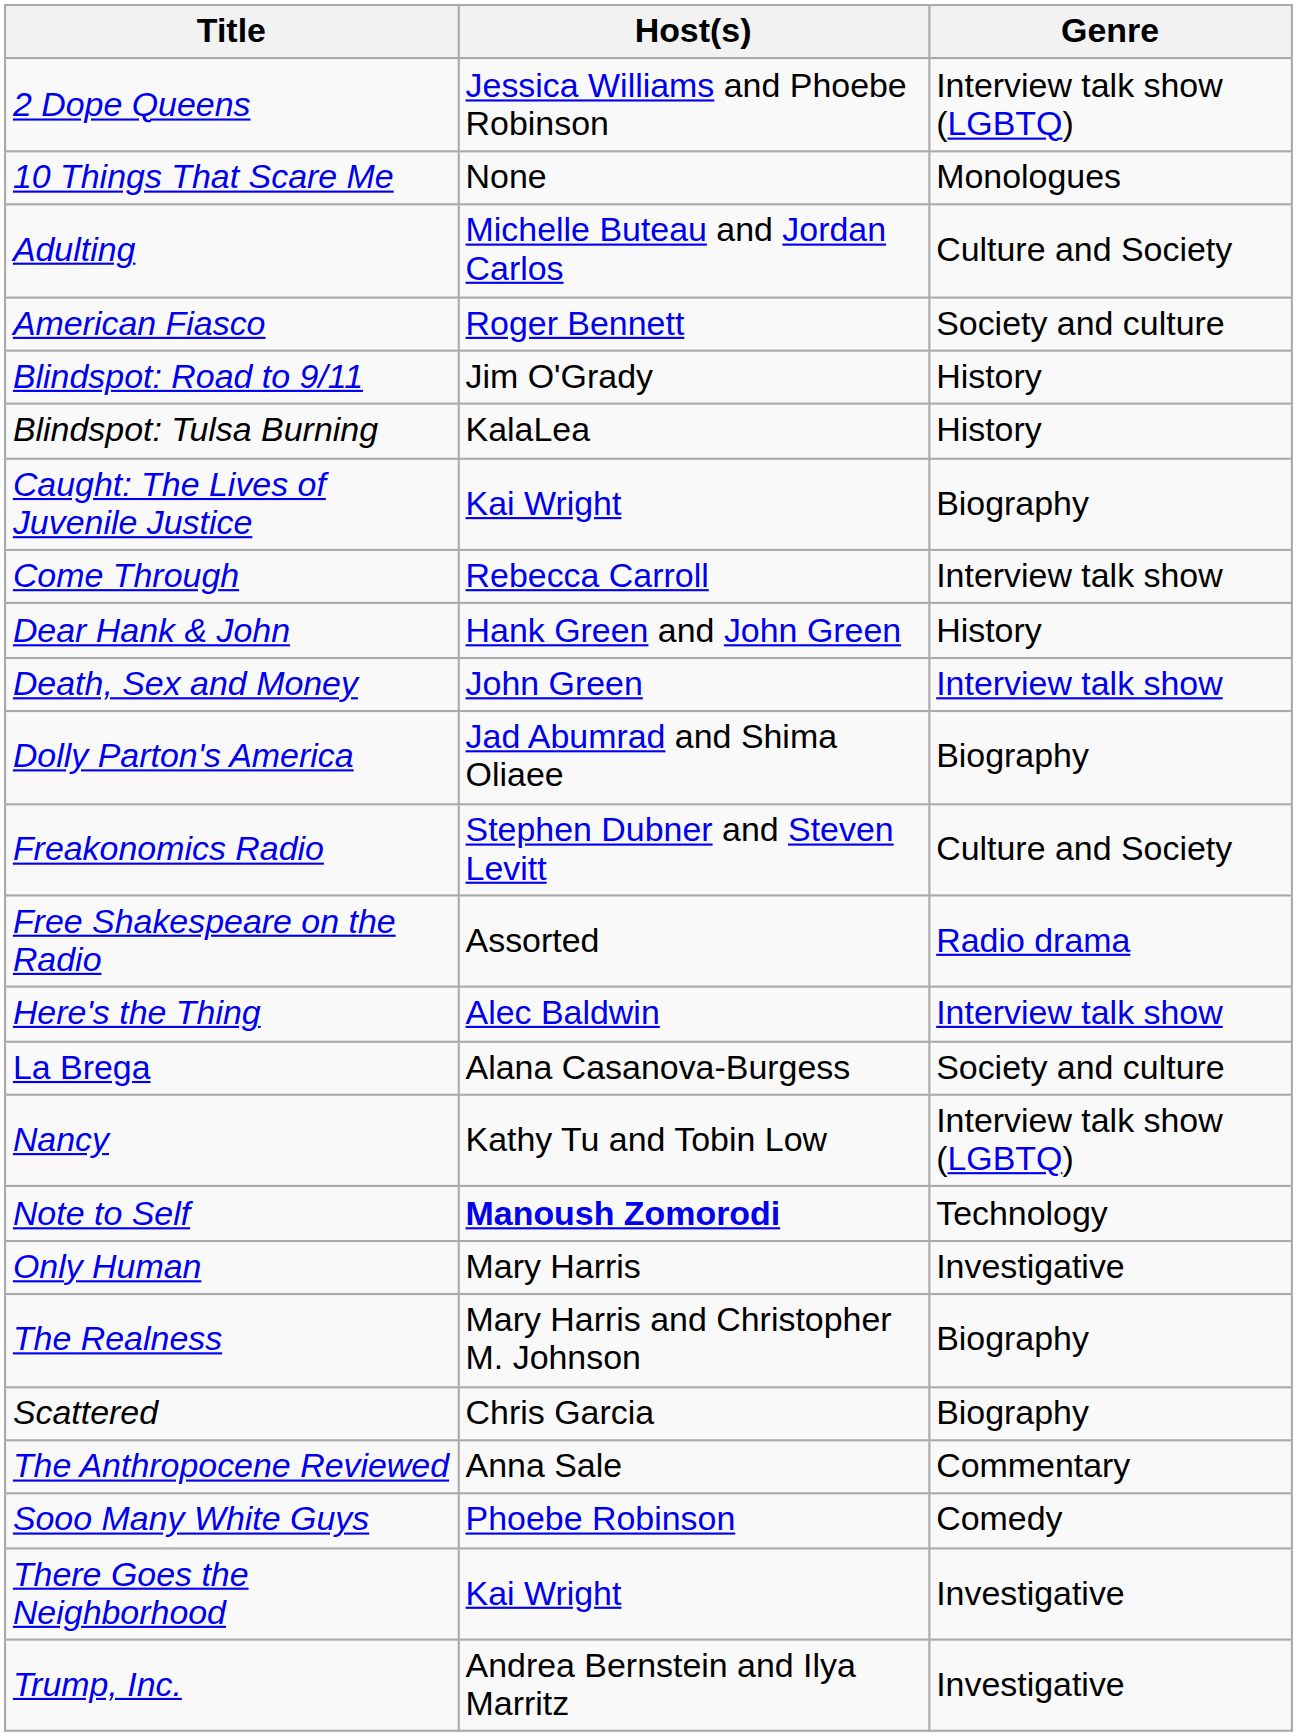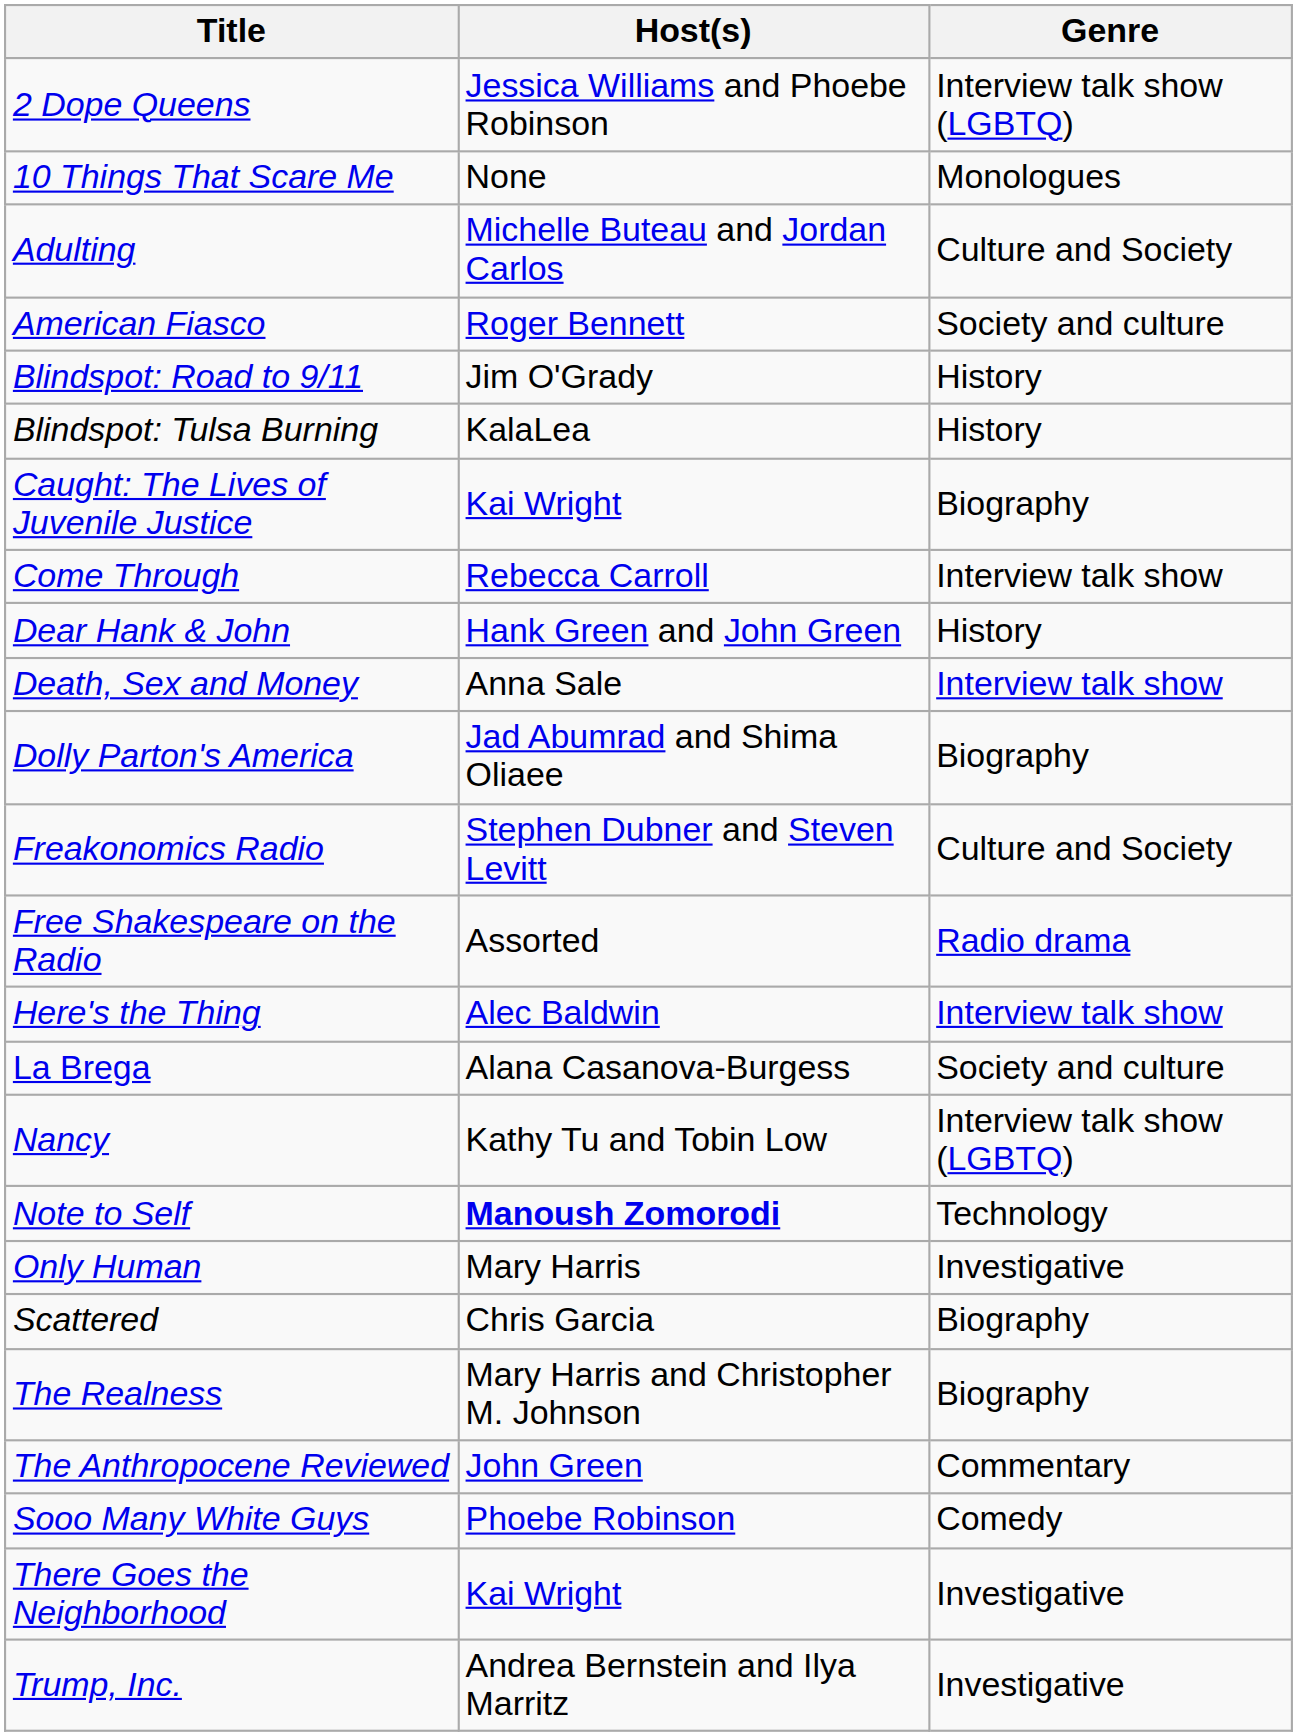 <table class="wikitable sortable">
 <tr>
 <th>Title</th>
 <th>Host(s)</th>
 <th>Genre</th>
 </tr>
 <tr>
 <td><em><a href='#'>2 Dope Queens</a></em></td>
 <td><a href='#'>Jessica Williams</a> and Phoebe Robinson</td>
 <td>Interview talk show (<a href='#'>LGBTQ</a>)</td>
 </tr>
 <tr>
 <td><em><a href='#'>10 Things That Scare Me</a></em></td>
 <td>None</td>
 <td>Monologues</td>
 </tr>
 <tr>
 <td><em><a href='#'>Adulting</a></em></td>
 <td><a href='#'>Michelle Buteau</a> and <a href='#'>Jordan Carlos</a></td>
 <td>Culture and Society</td>
 </tr>
 <tr>
 <td><em><a href='#'>American Fiasco</a></em></td>
 <td><a href='#'>Roger Bennett</a></td>
 <td>Society and culture</td>
 </tr>
 <tr>
 <td><em><a href='#'>Blindspot: Road to 9/11</a></em></td>
 <td>Jim O'Grady</td>
 <td>History</td>
 </tr>
 <tr>
 <td><em>Blindspot: Tulsa Burning</em></td>
 <td>KalaLea</td>
 <td>History</td>
 </tr>
 <tr>
 <td><em><a href='#'>Caught: The Lives of Juvenile Justice</a></em></td>
 <td><a href='#'>Kai Wright</a></td>
 <td>Biography</td>
 </tr>
 <tr>
 <td><em><a href='#'>Come Through</a></em></td>
 <td><a href='#'>Rebecca Carroll</a></td>
 <td>Interview talk show</td>
 </tr>
 <tr>
 <td><em><a href='#'>Dear Hank & John</a></em></td>
 <td><a href='#'>Hank Green</a> and <a href='#'>John Green</a></td>
 <td>History</td>
 </tr>
 <tr>
 <td><em><a href='#'>Death, Sex and Money</a></em></td>
-<td><a href='#'>John Green</a></td>
+<td>Anna Sale</td>
 <td><a href='#'>Interview talk show</a></td>
 </tr>
 <tr>
 <td><em><a href='#'>Dolly Parton's America</a></em></td>
 <td><a href='#'>Jad Abumrad</a> and Shima Oliaee</td>
 <td>Biography</td>
 </tr>
 <tr>
 <td><em><a href='#'>Freakonomics Radio</a></em></td>
 <td><a href='#'>Stephen Dubner</a> and <a href='#'>Steven Levitt</a></td>
 <td>Culture and Society</td>
 </tr>
 <tr>
 <td><em><a href='#'>Free Shakespeare on the Radio</a></em></td>
 <td>Assorted</td>
 <td><a href='#'>Radio drama</a></td>
 </tr>
 <tr>
 <td><em><a href='#'>Here's the Thing</a></em></td>
 <td><a href='#'>Alec Baldwin</a></td>
 <td><a href='#'>Interview talk show</a></td>
 </tr>
 <tr>
 <td><a href='#'>La Brega</a></td>
 <td>Alana Casanova-Burgess</td>
 <td>Society and culture</td>
 </tr>
 <tr>
 <td><a href='#'><em>Nancy</em></a></td>
 <td>Kathy Tu and Tobin Low</td>
 <td>Interview talk show (<a href='#'>LGBTQ</a>)</td>
 </tr>
 <tr>
 <td><em><a href='#'>Note to Self</a></em></td>
 <td><strong><a href='#'>Manoush Zomorodi</a></strong></td>
 <td>Technology</td>
 </tr>
 <tr>
 <td><em><a href='#'>Only Human</a></em></td>
 <td>Mary Harris</td>
 <td>Investigative</td>
 </tr>
 <tr>
+<td><em>Scattered</em></td>
+<td>Chris Garcia</td>
+<td>Biography</td>
+</tr>
+<tr>
 <td><em><a href='#'>The Realness</a></em></td>
 <td>Mary Harris and Christopher M. Johnson</td>
 <td>Biography</td>
 </tr>
 <tr>
-<td><em>Scattered</em></td>
-<td>Chris Garcia</td>
-<td>Biography</td>
-</tr>
-<tr>
 <td><em><a href='#'>The Anthropocene Reviewed</a></em></td>
-<td>Anna Sale</td>
+<td><a href='#'>John Green</a></td>
 <td>Commentary</td>
 </tr>
 <tr>
 <td><em><a href='#'>Sooo Many White Guys</a></em></td>
 <td><a href='#'>Phoebe Robinson</a></td>
 <td>Comedy</td>
 </tr>
 <tr>
 <td><em><a href='#'>There Goes the Neighborhood</a></em></td>
 <td><a href='#'>Kai Wright</a></td>
 <td>Investigative</td>
 </tr>
 <tr>
 <td><em><a href='#'>Trump, Inc.</a></em></td>
 <td>Andrea Bernstein and Ilya Marritz</td>
 <td>Investigative</td>
 </tr>
 </table>
